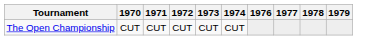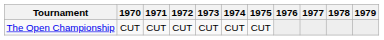 <table class="wikitable" style="font-size:95%;text-align:center;">
 <tr>
 <th>Tournament</th>
 <th>1970</th>
 <th>1971</th>
 <th>1972</th>
 <th>1973</th>
 <th>1974</th>
+<th>1975</th>
 <th>1976</th>
 <th>1977</th>
 <th>1978</th>
 <th>1979</th>
 </tr>
 <tr>
 <td align=left><a href='#'>The Open Championship</a></td>
 <td>CUT</td>
 <td>CUT</td>
 <td>CUT</td>
 <td>CUT</td>
 <td>CUT</td>
+<td>CUT</td>
 <td style="background:#eeeeee;"></td>
 <td style="background:#eeeeee;"></td>
 <td style="background:#eeeeee;"></td>
 <td style="background:#eeeeee;"></td>
 </tr>
 </table>
